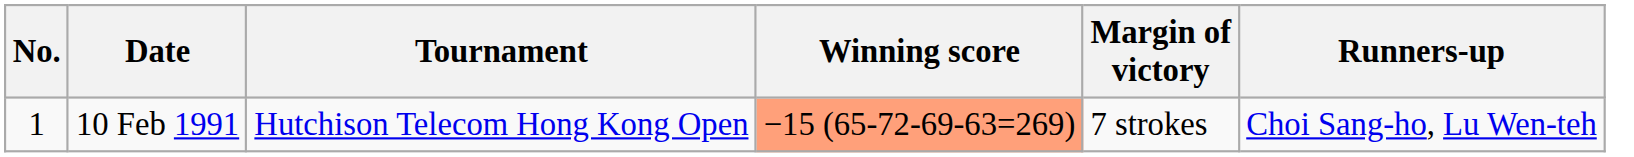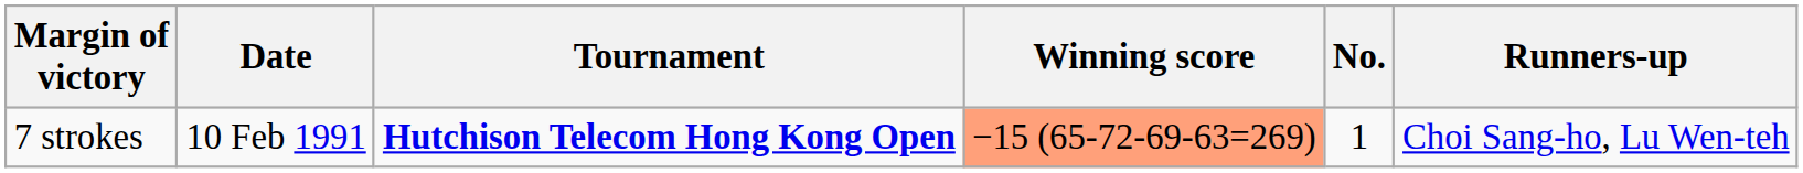 <table class="wikitable" style="font-size:95%;">
 <tr>
-<th>No.</th>
+<th>Margin of<br>victory</th>
 <th>Date</th>
 <th>Tournament</th>
 <th>Winning score</th>
-<th>Margin of<br>victory</th>
+<th>No.</th>
 <th>Runners-up</th>
 </tr>
 <tr>
+<td>7 strokes</td>
+<td align=right>10 Feb <a href='#'>1991</a></td>
+<td><strong><a href='#'>Hutchison Telecom Hong Kong Open</a></strong></td>
+<td style="background: lightsalmon;">−15 (65-72-69-63=269)</td>
 <td align=center>1</td>
-<td align=right>10 Feb <a href='#'>1991</a></td>
-<td><a href='#'>Hutchison Telecom Hong Kong Open</a></td>
-<td style="background: lightsalmon;">−15 (65-72-69-63=269)</td>
-<td>7 strokes</td>
 <td> <a href='#'>Choi Sang-ho</a>,  <a href='#'>Lu Wen-teh</a></td>
 </tr>
 </table>
